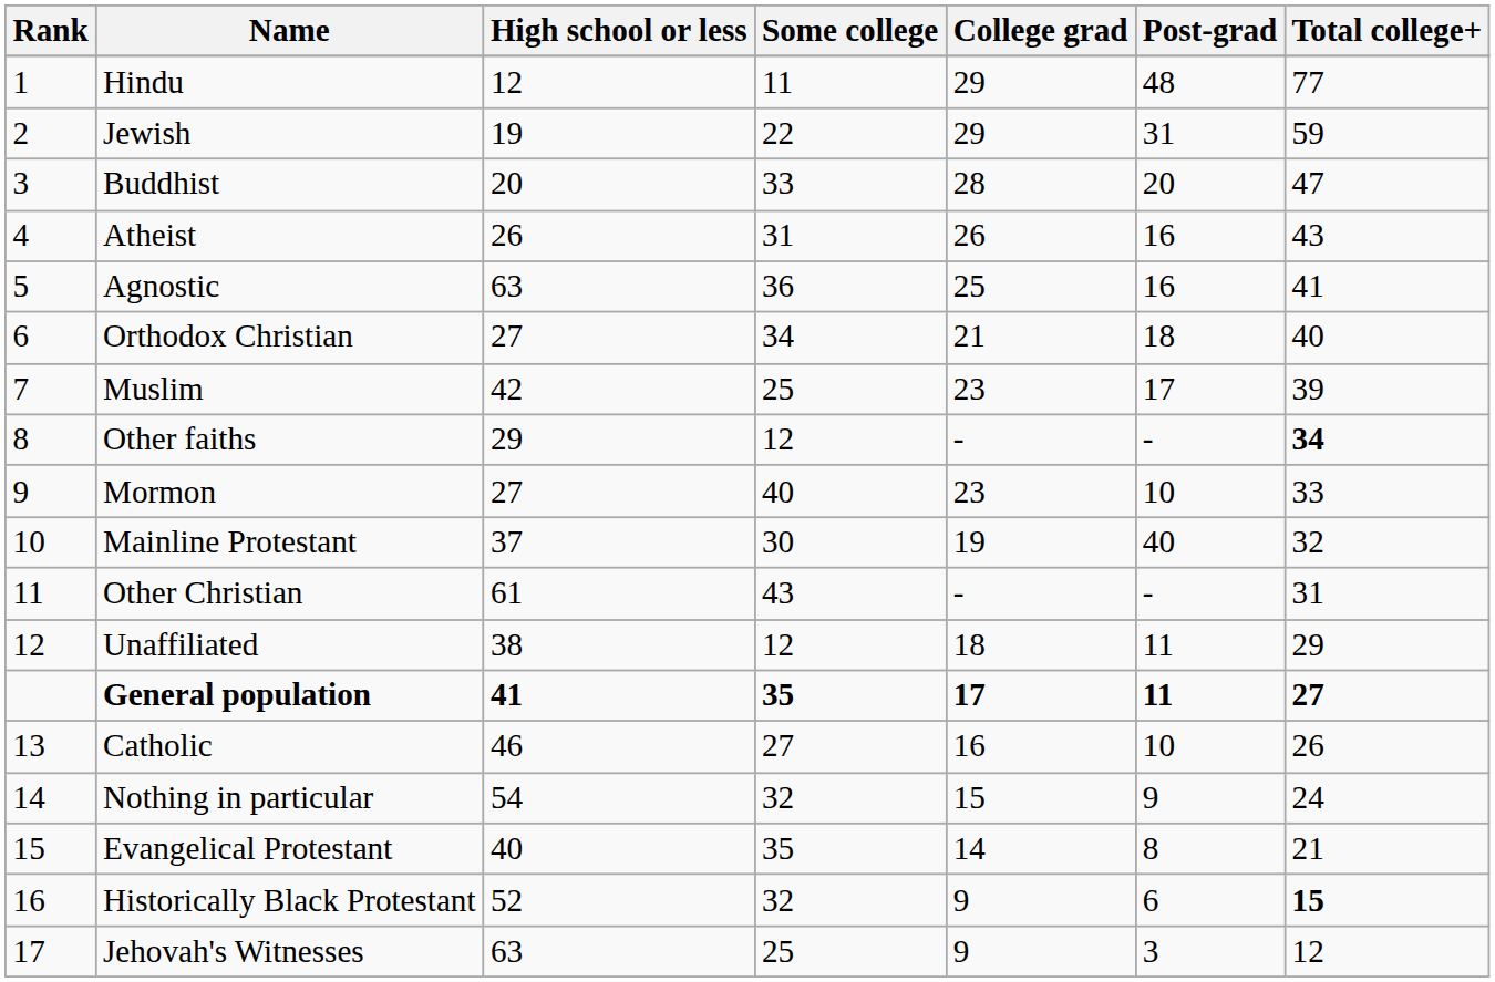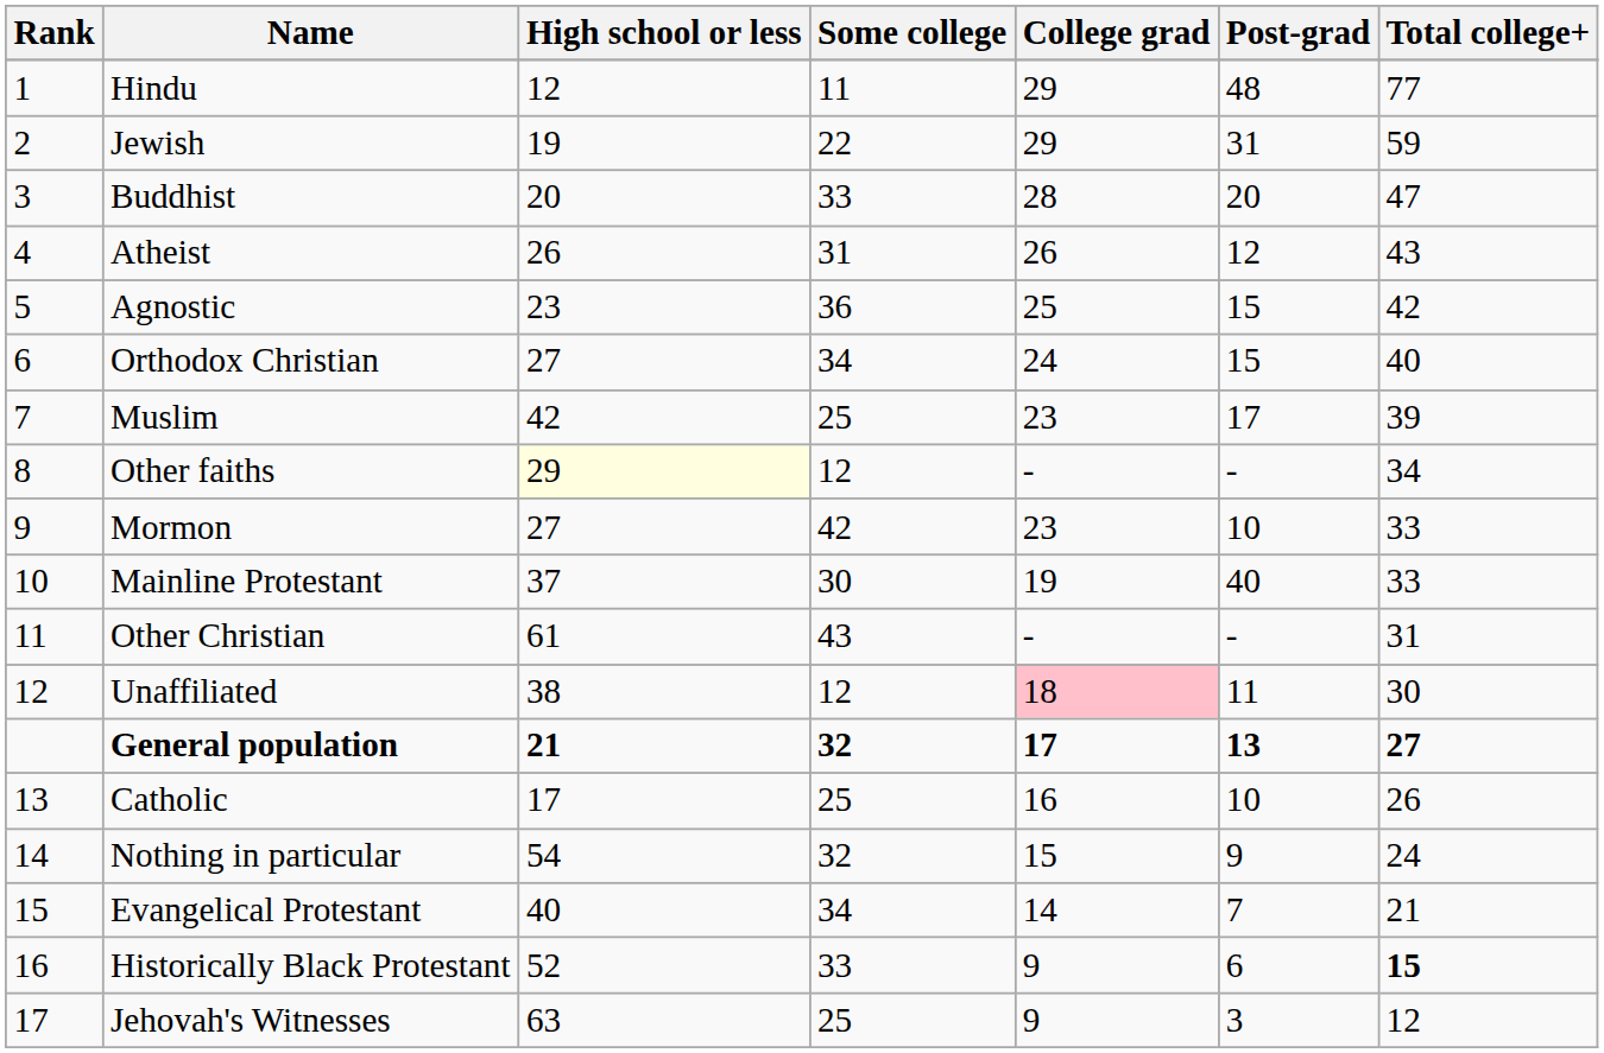 <table class="wikitable sortable">
 <tr>
 <th>Rank</th>
 <th>Name</th>
 <th>High school or less</th>
 <th>Some college</th>
 <th>College grad</th>
 <th>Post-grad</th>
 <th>Total college+</th>
 </tr>
 <tr>
 </tr>
 <tr>
 <td>1</td>
 <td>Hindu</td>
 <td>12</td>
 <td>11</td>
 <td>29</td>
 <td>48</td>
 <td>77</td>
 </tr>
 <tr>
 <td>2</td>
 <td>Jewish</td>
 <td>19</td>
 <td>22</td>
 <td>29</td>
 <td>31</td>
 <td>59</td>
 </tr>
 <tr>
 <td>3</td>
 <td>Buddhist</td>
 <td>20</td>
 <td>33</td>
 <td>28</td>
 <td>20</td>
 <td>47</td>
 </tr>
 <tr>
 <td>4</td>
 <td>Atheist</td>
 <td>26</td>
 <td>31</td>
 <td>26</td>
-<td>16</td>
+<td>12</td>
 <td>43</td>
 </tr>
 <tr>
 <td>5</td>
 <td>Agnostic</td>
-<td>63</td>
+<td>23</td>
 <td>36</td>
 <td>25</td>
-<td>16</td>
-<td>41</td>
+<td>15</td>
+<td>42</td>
 </tr>
 <tr>
 <td>6</td>
 <td>Orthodox Christian</td>
 <td>27</td>
 <td>34</td>
-<td>21</td>
-<td>18</td>
+<td>24</td>
+<td>15</td>
 <td>40</td>
 </tr>
 <tr>
 <td>7</td>
 <td>Muslim</td>
 <td>42</td>
 <td>25</td>
 <td>23</td>
 <td>17</td>
 <td>39</td>
 </tr>
 <tr>
 <td>8</td>
 <td>Other faiths</td>
-<td>29</td>
+<td style="background: lightyellow;">29</td>
 <td>12</td>
 <td>-</td>
 <td>-</td>
-<td><strong>34</strong></td>
+<td>34</td>
 </tr>
 <tr>
 <td>9</td>
 <td>Mormon</td>
 <td>27</td>
-<td>40</td>
+<td>42</td>
 <td>23</td>
 <td>10</td>
 <td>33</td>
 </tr>
 <tr>
 <td>10</td>
 <td>Mainline Protestant</td>
 <td>37</td>
 <td>30</td>
 <td>19</td>
 <td>40</td>
-<td>32</td>
+<td>33</td>
 </tr>
 <tr>
 <td>11</td>
 <td>Other Christian</td>
 <td>61</td>
 <td>43</td>
 <td>-</td>
 <td>-</td>
 <td>31</td>
 </tr>
 <tr>
 <td>12</td>
 <td>Unaffiliated</td>
 <td>38</td>
 <td>12</td>
-<td>18</td>
+<td style="background: pink;">18</td>
 <td>11</td>
-<td>29</td>
+<td>30</td>
 </tr>
 <tr>
 <td></td>
 <td><strong>General population</strong></td>
-<td><strong>41</strong></td>
-<td><strong>35</strong></td>
+<td><strong>21</strong></td>
+<td><strong>32</strong></td>
 <td><strong>17</strong></td>
-<td><strong>11</strong></td>
+<td><strong>13</strong></td>
 <td><strong>27</strong></td>
 </tr>
 <tr>
 <td>13</td>
 <td>Catholic</td>
-<td>46</td>
-<td>27</td>
+<td>17</td>
+<td>25</td>
 <td>16</td>
 <td>10</td>
 <td>26</td>
 </tr>
 <tr>
 <td>14</td>
 <td>Nothing in particular</td>
 <td>54</td>
 <td>32</td>
 <td>15</td>
 <td>9</td>
 <td>24</td>
 </tr>
 <tr>
 <td>15</td>
 <td>Evangelical Protestant</td>
 <td>40</td>
-<td>35</td>
+<td>34</td>
 <td>14</td>
-<td>8</td>
+<td>7</td>
 <td>21</td>
 </tr>
 <tr>
 <td>16</td>
 <td>Historically Black Protestant</td>
 <td>52</td>
-<td>32</td>
+<td>33</td>
 <td>9</td>
 <td>6</td>
 <td><strong>15</strong></td>
 </tr>
 <tr>
 <td>17</td>
 <td>Jehovah's Witnesses</td>
 <td>63</td>
 <td>25</td>
 <td>9</td>
 <td>3</td>
 <td>12</td>
 </tr>
 </table>
